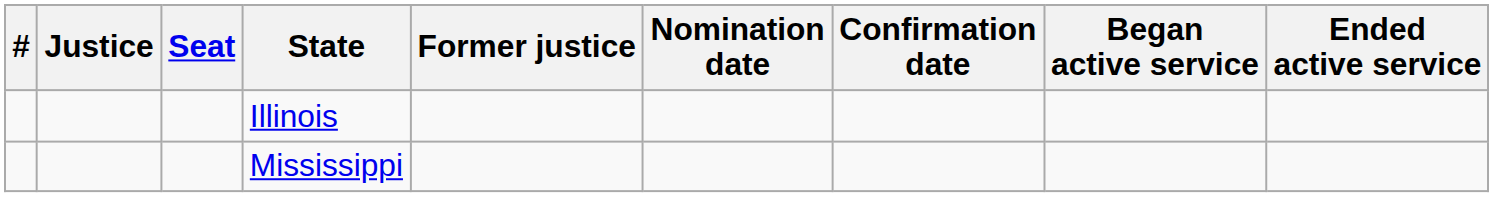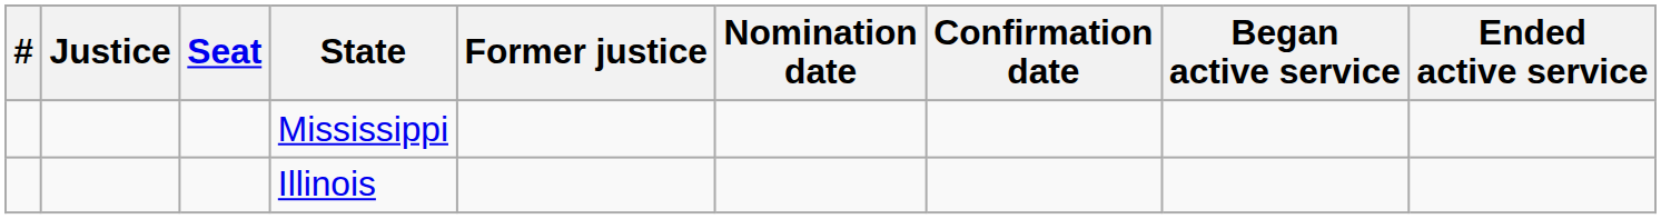 <table class="sortable wikitable">
 <tr bgcolor="#ececec">
 <th>#</th>
 <th>Justice</th>
 <th><a href='#'>Seat</a></th>
 <th>State</th>
 <th>Former justice</th>
 <th>Nomination<br>date</th>
 <th>Confirmation<br>date</th>
 <th>Began<br>active service</th>
 <th>Ended<br>active service</th>
 </tr>
 <tr>
 <td></td>
 <td></td>
 <td align="center"></td>
-<td><a href='#'>Illinois</a></td>
+<td><a href='#'>Mississippi</a></td>
 <td></td>
 <td></td>
 <td></td>
 <td></td>
 <td></td>
 </tr>
 <tr>
 <td></td>
 <td></td>
 <td align="center"></td>
-<td><a href='#'>Mississippi</a></td>
+<td><a href='#'>Illinois</a></td>
 <td></td>
 <td></td>
 <td></td>
 <td></td>
 <td></td>
 </tr>
 </table>
